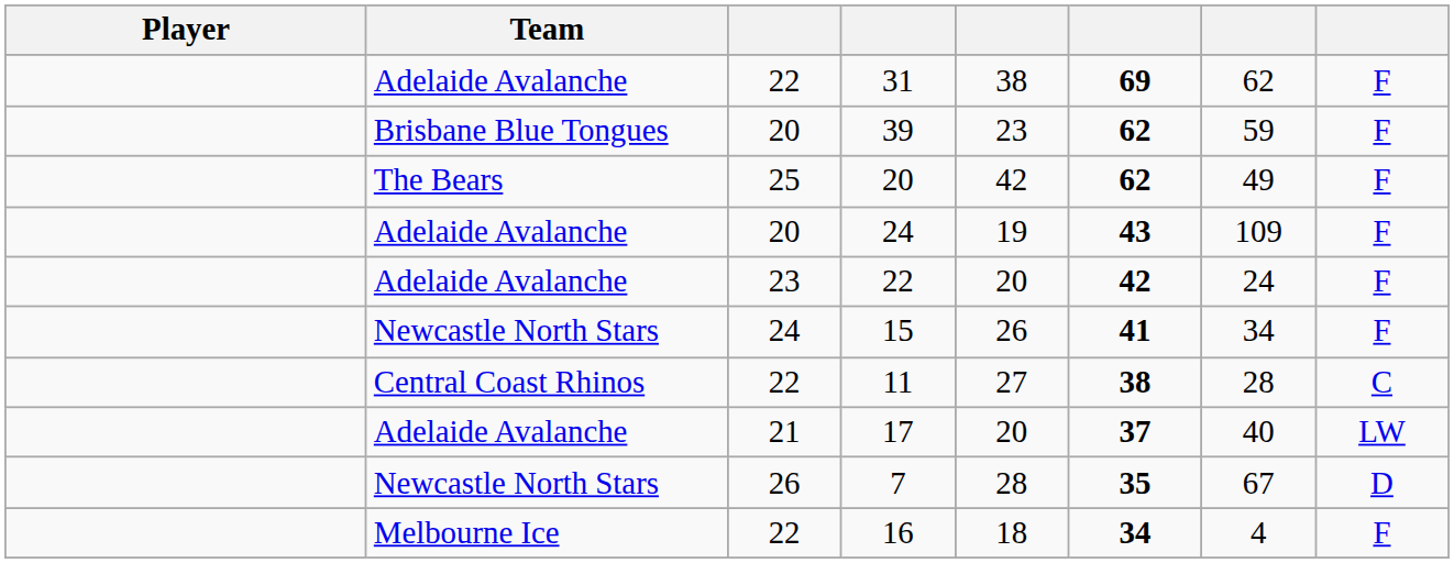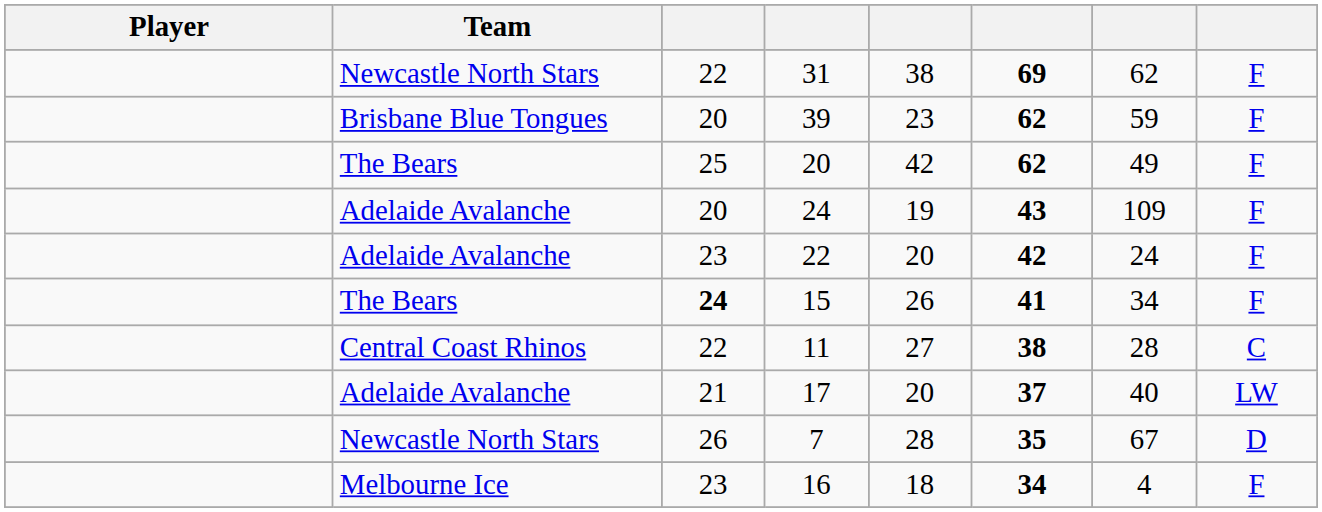 <table class="wikitable sortable" style="text-align:center;">
 <tr>
 <th width="175px">Player</th>
 <th width="175px">Team</th>
 <th width="50px"></th>
 <th width="50px"></th>
 <th width="50px"></th>
 <th width="60px"></th>
 <th width="50px"></th>
 <th width="60px"></th>
 </tr>
 <tr>
 <td align="left"></td>
-<td align="left"><a href='#'>Adelaide Avalanche</a></td>
+<td align="left"><a href='#'>Newcastle North Stars</a></td>
 <td>22</td>
 <td>31</td>
 <td>38</td>
 <td><strong>69</strong></td>
 <td>62</td>
 <td><a href='#'>F</a></td>
 </tr>
 <tr>
 <td align="left"></td>
 <td align="left"><a href='#'>Brisbane Blue Tongues</a></td>
 <td>20</td>
 <td>39</td>
 <td>23</td>
 <td><strong>62</strong></td>
 <td>59</td>
 <td><a href='#'>F</a></td>
 </tr>
 <tr>
 <td align="left"></td>
 <td align="left"><a href='#'>The Bears</a></td>
 <td>25</td>
 <td>20</td>
 <td>42</td>
 <td><strong>62</strong></td>
 <td>49</td>
 <td><a href='#'>F</a></td>
 </tr>
 <tr>
 <td align="left"></td>
 <td align="left"><a href='#'>Adelaide Avalanche</a></td>
 <td>20</td>
 <td>24</td>
 <td>19</td>
 <td><strong>43</strong></td>
 <td>109</td>
 <td><a href='#'>F</a></td>
 </tr>
 <tr>
 <td align="left"></td>
 <td align="left"><a href='#'>Adelaide Avalanche</a></td>
 <td>23</td>
 <td>22</td>
 <td>20</td>
 <td><strong>42</strong></td>
 <td>24</td>
 <td><a href='#'>F</a></td>
 </tr>
 <tr>
 <td align="left"></td>
-<td align="left"><a href='#'>Newcastle North Stars</a></td>
-<td>24</td>
+<td align="left"><a href='#'>The Bears</a></td>
+<td><strong>24</strong></td>
 <td>15</td>
 <td>26</td>
 <td><strong>41</strong></td>
 <td>34</td>
 <td><a href='#'>F</a></td>
 </tr>
 <tr>
 <td align="left"></td>
 <td align="left"><a href='#'>Central Coast Rhinos</a></td>
 <td>22</td>
 <td>11</td>
 <td>27</td>
 <td><strong>38</strong></td>
 <td>28</td>
 <td><a href='#'>C</a></td>
 </tr>
 <tr>
 <td align="left"></td>
 <td align="left"><a href='#'>Adelaide Avalanche</a></td>
 <td>21</td>
 <td>17</td>
 <td>20</td>
 <td><strong>37</strong></td>
 <td>40</td>
 <td><a href='#'>LW</a></td>
 </tr>
 <tr>
 <td align="left"></td>
 <td align="left"><a href='#'>Newcastle North Stars</a></td>
 <td>26</td>
 <td>7</td>
 <td>28</td>
 <td><strong>35</strong></td>
 <td>67</td>
 <td><a href='#'>D</a></td>
 </tr>
 <tr>
 <td align="left"></td>
 <td align="left"><a href='#'>Melbourne Ice</a></td>
-<td>22</td>
+<td>23</td>
 <td>16</td>
 <td>18</td>
 <td><strong>34</strong></td>
 <td>4</td>
 <td><a href='#'>F</a></td>
 </tr>
 </table>
